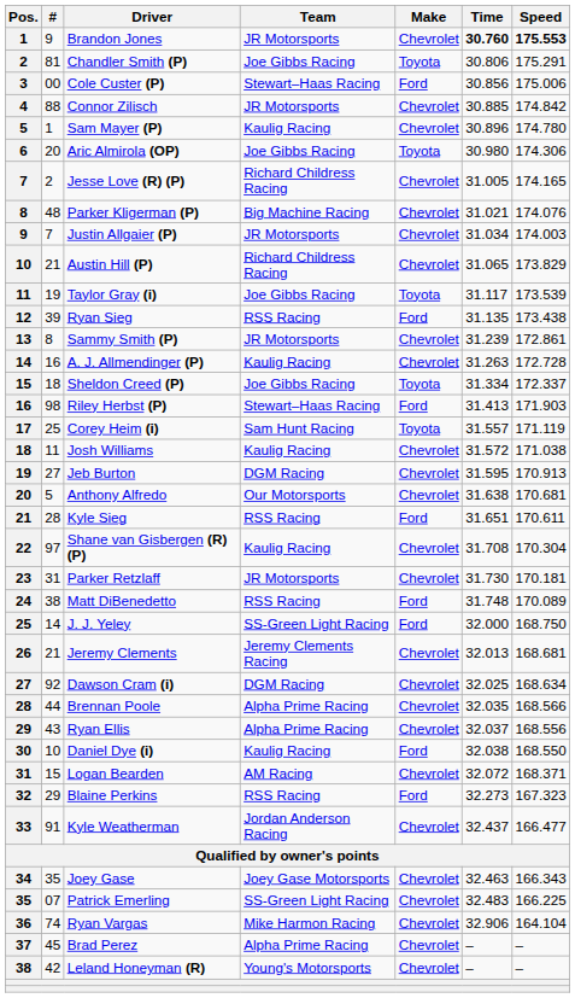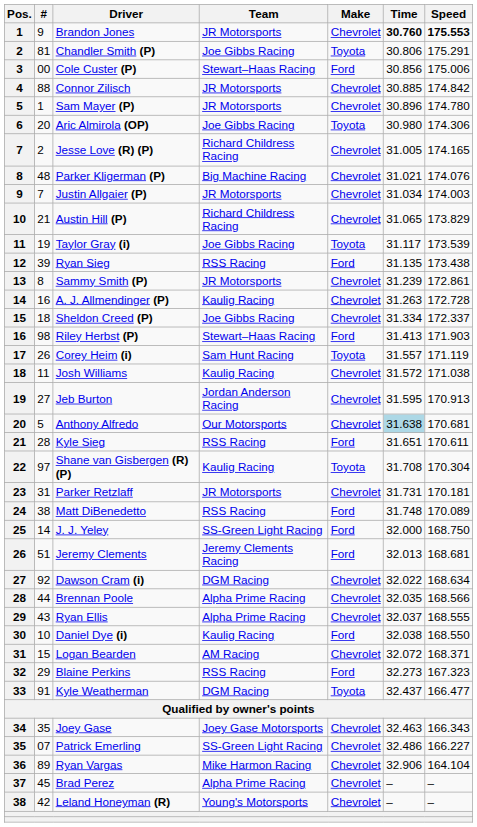 <table class="wikitable" style="font-size:95%">
 <tr>
 <th>Pos.</th>
 <th>#</th>
 <th>Driver</th>
 <th>Team</th>
 <th>Make</th>
 <th>Time</th>
 <th>Speed</th>
 </tr>
 <tr>
 <th>1</th>
 <td>9</td>
 <td><a href='#'>Brandon Jones</a></td>
 <td><a href='#'>JR Motorsports</a></td>
 <td><a href='#'>Chevrolet</a></td>
 <td><strong>30.760</strong></td>
 <td><strong>175.553</strong></td>
 </tr>
 <tr>
 <th>2</th>
 <td>81</td>
 <td><a href='#'>Chandler Smith</a> <strong>(P)</strong></td>
 <td><a href='#'>Joe Gibbs Racing</a></td>
 <td><a href='#'>Toyota</a></td>
 <td>30.806</td>
 <td>175.291</td>
 </tr>
 <tr>
 <th>3</th>
 <td>00</td>
 <td><a href='#'>Cole Custer</a> <strong>(P)</strong></td>
 <td><a href='#'>Stewart–Haas Racing</a></td>
 <td><a href='#'>Ford</a></td>
 <td>30.856</td>
 <td>175.006</td>
 </tr>
 <tr>
 <th>4</th>
 <td>88</td>
 <td><a href='#'>Connor Zilisch</a></td>
 <td><a href='#'>JR Motorsports</a></td>
 <td><a href='#'>Chevrolet</a></td>
 <td>30.885</td>
 <td>174.842</td>
 </tr>
 <tr>
 <th>5</th>
 <td>1</td>
 <td><a href='#'>Sam Mayer</a> <strong>(P)</strong></td>
-<td><a href='#'>Kaulig Racing</a></td>
+<td><a href='#'>JR Motorsports</a></td>
 <td><a href='#'>Chevrolet</a></td>
 <td>30.896</td>
 <td>174.780</td>
 </tr>
 <tr>
 <th>6</th>
 <td>20</td>
 <td><a href='#'>Aric Almirola</a> <strong>(OP)</strong></td>
 <td><a href='#'>Joe Gibbs Racing</a></td>
 <td><a href='#'>Toyota</a></td>
 <td>30.980</td>
 <td>174.306</td>
 </tr>
 <tr>
 <th>7</th>
 <td>2</td>
 <td><a href='#'>Jesse Love</a> <strong>(R)</strong> <strong>(P)</strong></td>
 <td><a href='#'>Richard Childress Racing</a></td>
 <td><a href='#'>Chevrolet</a></td>
 <td>31.005</td>
 <td>174.165</td>
 </tr>
 <tr>
 <th>8</th>
 <td>48</td>
 <td><a href='#'>Parker Kligerman</a> <strong>(P)</strong></td>
 <td><a href='#'>Big Machine Racing</a></td>
 <td><a href='#'>Chevrolet</a></td>
 <td>31.021</td>
 <td>174.076</td>
 </tr>
 <tr>
 <th>9</th>
 <td>7</td>
 <td><a href='#'>Justin Allgaier</a> <strong>(P)</strong></td>
 <td><a href='#'>JR Motorsports</a></td>
 <td><a href='#'>Chevrolet</a></td>
 <td>31.034</td>
 <td>174.003</td>
 </tr>
 <tr>
 <th>10</th>
 <td>21</td>
 <td><a href='#'>Austin Hill</a> <strong>(P)</strong></td>
 <td><a href='#'>Richard Childress Racing</a></td>
 <td><a href='#'>Chevrolet</a></td>
 <td>31.065</td>
 <td>173.829</td>
 </tr>
 <tr>
 <th>11</th>
 <td>19</td>
 <td><a href='#'>Taylor Gray</a> <strong>(i)</strong></td>
 <td><a href='#'>Joe Gibbs Racing</a></td>
 <td><a href='#'>Toyota</a></td>
 <td>31.117</td>
 <td>173.539</td>
 </tr>
 <tr>
 <th>12</th>
 <td>39</td>
 <td><a href='#'>Ryan Sieg</a></td>
 <td><a href='#'>RSS Racing</a></td>
 <td><a href='#'>Ford</a></td>
 <td>31.135</td>
 <td>173.438</td>
 </tr>
 <tr>
 <th>13</th>
 <td>8</td>
 <td><a href='#'>Sammy Smith</a> <strong>(P)</strong></td>
 <td><a href='#'>JR Motorsports</a></td>
 <td><a href='#'>Chevrolet</a></td>
 <td>31.239</td>
 <td>172.861</td>
 </tr>
 <tr>
 <th>14</th>
 <td>16</td>
 <td><a href='#'>A. J. Allmendinger</a> <strong>(P)</strong></td>
 <td><a href='#'>Kaulig Racing</a></td>
 <td><a href='#'>Chevrolet</a></td>
 <td>31.263</td>
 <td>172.728</td>
 </tr>
 <tr>
 <th>15</th>
 <td>18</td>
 <td><a href='#'>Sheldon Creed</a> <strong>(P)</strong></td>
 <td><a href='#'>Joe Gibbs Racing</a></td>
-<td><a href='#'>Toyota</a></td>
+<td><a href='#'>Chevrolet</a></td>
 <td>31.334</td>
 <td>172.337</td>
 </tr>
 <tr>
 <th>16</th>
 <td>98</td>
 <td><a href='#'>Riley Herbst</a> <strong>(P)</strong></td>
 <td><a href='#'>Stewart–Haas Racing</a></td>
 <td><a href='#'>Ford</a></td>
 <td>31.413</td>
 <td>171.903</td>
 </tr>
 <tr>
 <th>17</th>
-<td>25</td>
+<td>26</td>
 <td><a href='#'>Corey Heim</a> <strong>(i)</strong></td>
 <td><a href='#'>Sam Hunt Racing</a></td>
 <td><a href='#'>Toyota</a></td>
 <td>31.557</td>
 <td>171.119</td>
 </tr>
 <tr>
 <th>18</th>
 <td>11</td>
 <td><a href='#'>Josh Williams</a></td>
 <td><a href='#'>Kaulig Racing</a></td>
 <td><a href='#'>Chevrolet</a></td>
 <td>31.572</td>
 <td>171.038</td>
 </tr>
 <tr>
 <th>19</th>
 <td>27</td>
 <td><a href='#'>Jeb Burton</a></td>
-<td><a href='#'>DGM Racing</a></td>
+<td><a href='#'>Jordan Anderson Racing</a></td>
 <td><a href='#'>Chevrolet</a></td>
 <td>31.595</td>
 <td>170.913</td>
 </tr>
 <tr>
 <th>20</th>
 <td>5</td>
 <td><a href='#'>Anthony Alfredo</a></td>
 <td><a href='#'>Our Motorsports</a></td>
 <td><a href='#'>Chevrolet</a></td>
-<td>31.638</td>
+<td style="background: lightblue;">31.638</td>
 <td>170.681</td>
 </tr>
 <tr>
 <th>21</th>
 <td>28</td>
 <td><a href='#'>Kyle Sieg</a></td>
 <td><a href='#'>RSS Racing</a></td>
 <td><a href='#'>Ford</a></td>
 <td>31.651</td>
 <td>170.611</td>
 </tr>
 <tr>
 <th>22</th>
 <td>97</td>
 <td><a href='#'>Shane van Gisbergen</a> <strong>(R)</strong> <strong>(P)</strong></td>
 <td><a href='#'>Kaulig Racing</a></td>
-<td><a href='#'>Chevrolet</a></td>
+<td><a href='#'>Toyota</a></td>
 <td>31.708</td>
 <td>170.304</td>
 </tr>
 <tr>
 <th>23</th>
 <td>31</td>
 <td><a href='#'>Parker Retzlaff</a></td>
 <td><a href='#'>JR Motorsports</a></td>
 <td><a href='#'>Chevrolet</a></td>
-<td>31.730</td>
+<td>31.731</td>
 <td>170.181</td>
 </tr>
 <tr>
 <th>24</th>
 <td>38</td>
 <td><a href='#'>Matt DiBenedetto</a></td>
 <td><a href='#'>RSS Racing</a></td>
 <td><a href='#'>Ford</a></td>
 <td>31.748</td>
 <td>170.089</td>
 </tr>
 <tr>
 <th>25</th>
 <td>14</td>
 <td><a href='#'>J. J. Yeley</a></td>
 <td><a href='#'>SS-Green Light Racing</a></td>
 <td><a href='#'>Ford</a></td>
 <td>32.000</td>
 <td>168.750</td>
 </tr>
 <tr>
 <th>26</th>
-<td>21</td>
+<td>51</td>
 <td><a href='#'>Jeremy Clements</a></td>
 <td><a href='#'>Jeremy Clements Racing</a></td>
-<td><a href='#'>Chevrolet</a></td>
+<td><a href='#'>Ford</a></td>
 <td>32.013</td>
 <td>168.681</td>
 </tr>
 <tr>
 <th>27</th>
 <td>92</td>
 <td><a href='#'>Dawson Cram</a> <strong>(i)</strong></td>
 <td><a href='#'>DGM Racing</a></td>
 <td><a href='#'>Chevrolet</a></td>
-<td>32.025</td>
+<td>32.022</td>
 <td>168.634</td>
 </tr>
 <tr>
 <th>28</th>
 <td>44</td>
 <td><a href='#'>Brennan Poole</a></td>
 <td><a href='#'>Alpha Prime Racing</a></td>
 <td><a href='#'>Chevrolet</a></td>
 <td>32.035</td>
 <td>168.566</td>
 </tr>
 <tr>
 <th>29</th>
 <td>43</td>
 <td><a href='#'>Ryan Ellis</a></td>
 <td><a href='#'>Alpha Prime Racing</a></td>
 <td><a href='#'>Chevrolet</a></td>
 <td>32.037</td>
-<td>168.556</td>
+<td>168.555</td>
 </tr>
 <tr>
 <th>30</th>
 <td>10</td>
 <td><a href='#'>Daniel Dye</a> <strong>(i)</strong></td>
 <td><a href='#'>Kaulig Racing</a></td>
 <td><a href='#'>Ford</a></td>
 <td>32.038</td>
 <td>168.550</td>
 </tr>
 <tr>
 <th>31</th>
 <td>15</td>
 <td><a href='#'>Logan Bearden</a></td>
 <td><a href='#'>AM Racing</a></td>
 <td><a href='#'>Chevrolet</a></td>
 <td>32.072</td>
 <td>168.371</td>
 </tr>
 <tr>
 <th>32</th>
 <td>29</td>
 <td><a href='#'>Blaine Perkins</a></td>
 <td><a href='#'>RSS Racing</a></td>
 <td><a href='#'>Ford</a></td>
 <td>32.273</td>
 <td>167.323</td>
 </tr>
 <tr>
 <th>33</th>
 <td>91</td>
 <td><a href='#'>Kyle Weatherman</a></td>
-<td><a href='#'>Jordan Anderson Racing</a></td>
-<td><a href='#'>Chevrolet</a></td>
+<td><a href='#'>DGM Racing</a></td>
+<td><a href='#'>Toyota</a></td>
 <td>32.437</td>
 <td>166.477</td>
 </tr>
 <tr>
 <th colspan="7">Qualified by owner's points</th>
 </tr>
 <tr>
 <th>34</th>
 <td>35</td>
 <td><a href='#'>Joey Gase</a></td>
 <td><a href='#'>Joey Gase Motorsports</a></td>
 <td><a href='#'>Chevrolet</a></td>
 <td>32.463</td>
 <td>166.343</td>
 </tr>
 <tr>
 <th>35</th>
 <td>07</td>
 <td><a href='#'>Patrick Emerling</a></td>
 <td><a href='#'>SS-Green Light Racing</a></td>
 <td><a href='#'>Chevrolet</a></td>
-<td>32.483</td>
-<td>166.225</td>
+<td>32.486</td>
+<td>166.227</td>
 </tr>
 <tr>
 <th>36</th>
-<td>74</td>
+<td>89</td>
 <td><a href='#'>Ryan Vargas</a></td>
 <td><a href='#'>Mike Harmon Racing</a></td>
 <td><a href='#'>Chevrolet</a></td>
 <td>32.906</td>
 <td>164.104</td>
 </tr>
 <tr>
 <th>37</th>
 <td>45</td>
 <td><a href='#'>Brad Perez</a></td>
 <td><a href='#'>Alpha Prime Racing</a></td>
 <td><a href='#'>Chevrolet</a></td>
 <td>–</td>
 <td>–</td>
 </tr>
 <tr>
 <th>38</th>
 <td>42</td>
 <td><a href='#'>Leland Honeyman</a> <strong>(R)</strong></td>
 <td><a href='#'>Young's Motorsports</a></td>
 <td><a href='#'>Chevrolet</a></td>
 <td>–</td>
 <td>–</td>
 </tr>
 <tr>
 <th colspan="7"></th>
 </tr>
 <tr>
 <th colspan="7"></th>
 </tr>
 </table>
